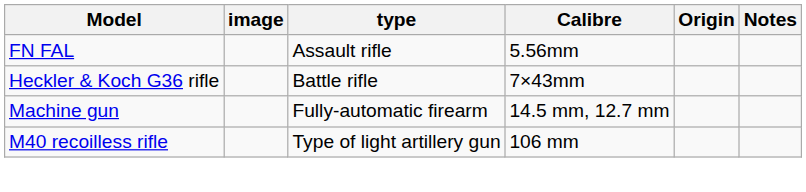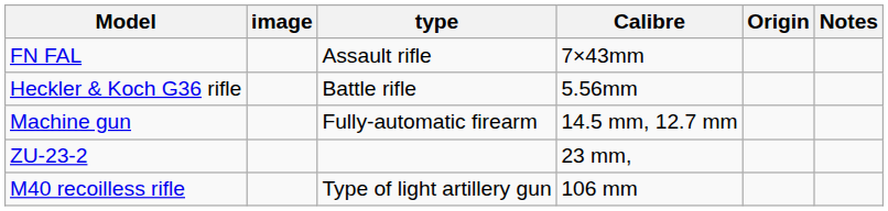 <table class="wikitable">
 <tr>
 <th>Model</th>
 <th>image</th>
 <th>type</th>
 <th>Calibre</th>
 <th>Origin</th>
 <th>Notes</th>
 </tr>
 <tr>
 <td><a href='#'>FN FAL</a></td>
 <td></td>
 <td>Assault rifle</td>
-<td>5.56mm</td>
+<td>7×43mm</td>
 <td></td>
 <td></td>
 </tr>
 <tr>
 <td><a href='#'>Heckler & Koch G36</a> rifle</td>
 <td></td>
 <td>Battle rifle</td>
-<td>7×43mm</td>
+<td>5.56mm</td>
 <td></td>
 <td></td>
 </tr>
 <tr>
 <td><a href='#'>Machine gun</a></td>
 <td></td>
 <td>Fully-automatic firearm</td>
 <td>14.5 mm, 12.7 mm</td>
 <td></td>
 <td></td>
 </tr>
 <tr>
+<td><a href='#'>ZU-23-2</a></td>
+<td></td>
+<td></td>
+<td>23 mm,</td>
+<td></td>
+<td></td>
+</tr>
+<tr>
 <td><a href='#'>M40 recoilless rifle</a></td>
 <td></td>
 <td>Type of light artillery gun</td>
 <td>106 mm</td>
 <td></td>
 <td></td>
 </tr>
 </table>
